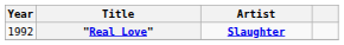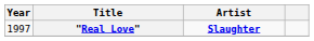 <table class="wikitable plainrowheaders" style="text-align:center;">
 <tr>
 <th scope="col" style="width:2em;">Year</th>
 <th scope="col" style="width:15em;">Title</th>
 <th scope="col" style="width:10em;">Artist</th>
 <th scope="col" style="width:2em;" class="unsortable"></th>
 </tr>
 <tr>
-<td>1992</td>
+<td>1997</td>
 <th scope="row" style="text-align:center;" rowspan="1">"<a href='#'>Real Love</a>"</th>
 <td style="text-align:center;" rowspan="1"><strong><a href='#'>Slaughter</a></strong></td>
 <td></td>
 </tr>
 <tr>
 </tr>
 </table>
